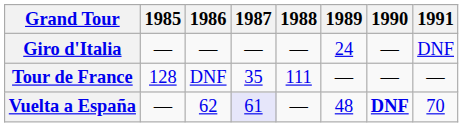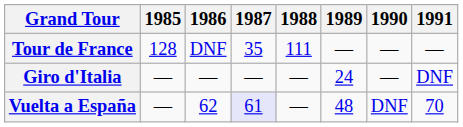 <table class="wikitable plainrowheaders">
 <tr>
 <th scope="col"><a href='#'>Grand Tour</a></th>
 <th scope="col">1985</th>
 <th scope="col">1986</th>
 <th scope="col">1987</th>
 <th scope="col">1988</th>
 <th scope="col">1989</th>
 <th scope="col">1990</th>
 <th scope="col">1991</th>
 </tr>
 <tr style="text-align:center;">
+<th scope="row"> <a href='#'>Tour de France</a></th>
+<td style="text-align:center;"><a href='#'>128</a></td>
+<td style="text-align:center;"><a href='#'>DNF</a></td>
+<td style="text-align:center;"><a href='#'>35</a></td>
+<td style="text-align:center;"><a href='#'>111</a></td>
+<td>—</td>
+<td>—</td>
+<td>—</td>
+</tr>
+<tr style="text-align:center;">
 <th scope="row"> <a href='#'>Giro d'Italia</a></th>
 <td>—</td>
 <td>—</td>
 <td>—</td>
 <td>—</td>
 <td><a href='#'>24</a></td>
 <td>—</td>
 <td><a href='#'>DNF</a></td>
 </tr>
 <tr style="text-align:center;">
-<th scope="row"> <a href='#'>Tour de France</a></th>
-<td style="text-align:center;"><a href='#'>128</a></td>
-<td style="text-align:center;"><a href='#'>DNF</a></td>
-<td style="text-align:center;"><a href='#'>35</a></td>
-<td style="text-align:center;"><a href='#'>111</a></td>
-<td>—</td>
-<td>—</td>
-<td>—</td>
-</tr>
-<tr style="text-align:center;">
 <th scope="row"> <a href='#'>Vuelta a España</a></th>
 <td>—</td>
 <td><a href='#'>62</a></td>
 <td style="background: lavender;"><a href='#'>61</a></td>
 <td>—</td>
 <td><a href='#'>48</a></td>
-<td><strong><a href='#'>DNF</a></strong></td>
+<td><a href='#'>DNF</a></td>
 <td><a href='#'>70</a></td>
 </tr>
 </table>
